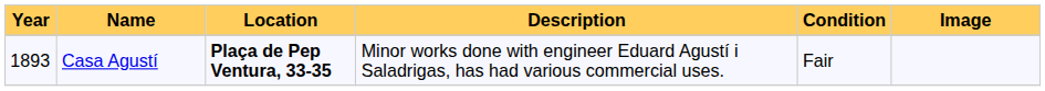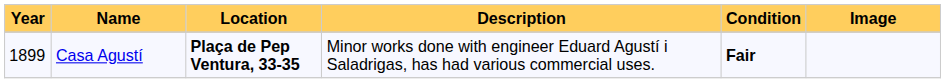 <table bgcolor="#f7f8ff" cellpadding="4" cellspacing="0" border="1" style="font-size: 95%; border: #cccccc solid 1px; border-collapse: collapse;">
 <tr>
 <th width="5%" style="background:#ffce5d;">Year</th>
 <th width="15%" style="background:#ffce5d;">Name</th>
 <th width="15%" style="background:#ffce5d;">Location</th>
 <th width="45%" style="background:#ffce5d;">Description</th>
 <th width="5%" style="background:#ffce5d;">Condition</th>
 <th width="15%" style="background:#ffce5d;">Image</th>
 </tr>
 <tr ---->
 </tr>
 <tr>
-<td>1893</td>
+<td>1899</td>
 <td><a href='#'>Casa Agustí</a></td>
 <td><strong>Plaça de Pep Ventura, 33-35</strong></td>
 <td>Minor works done with engineer Eduard Agustí i Saladrigas, has had various commercial uses.</td>
-<td>Fair</td>
+<td><strong>Fair</strong></td>
 <td></td>
 </tr>
 <tr>
 </tr>
 </table>
